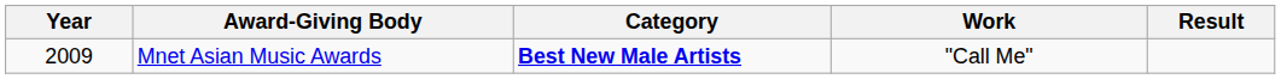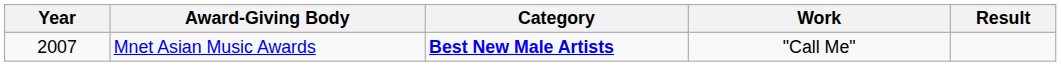 <table | width="75%" class="wikitable sortable">
 <tr>
 <th width="10%">Year</th>
 <th width="30%">Award-Giving Body</th>
 <th width="25%">Category</th>
 <th width="25%">Work</th>
 <th width="10%">Result</th>
 </tr>
 <tr>
-<td align="center">2009</td>
+<td align="center">2007</td>
 <td><a href='#'>Mnet Asian Music Awards</a></td>
 <td><strong><a href='#'>Best New Male Artists</a></strong></td>
 <td align="center">"Call Me"</td>
 <td></td>
 </tr>
 </table>
